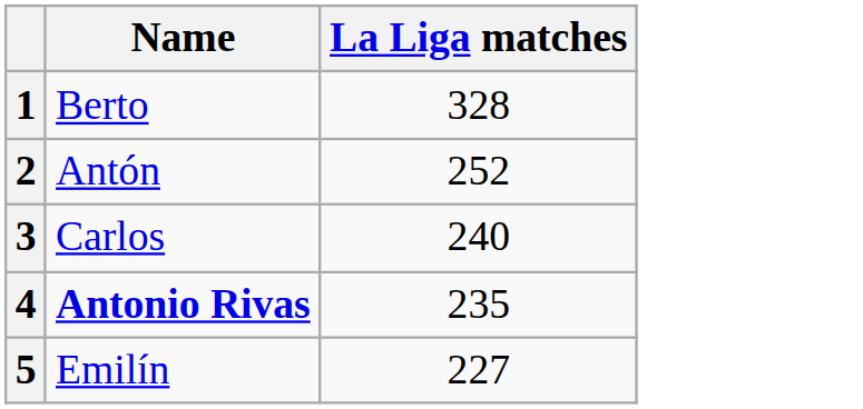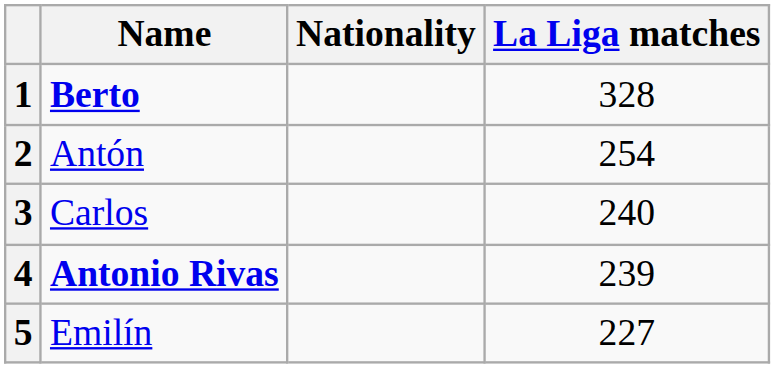 <table class="wikitable" style="text-align:center;">
 <tr>
 <th></th>
 <th>Name</th>
+<th>Nationality</th>
 <th><a href='#'>La Liga</a> matches</th>
 </tr>
 <tr>
 <th>1</th>
-<td align="left"><a href='#'>Berto</a></td>
+<td align="left"><strong><a href='#'>Berto</a></strong></td>
+<td></td>
 <td>328</td>
 </tr>
 <tr>
 <th>2</th>
 <td align="left"><a href='#'>Antón</a></td>
-<td>252</td>
+<td></td>
+<td>254</td>
 </tr>
 <tr>
 <th>3</th>
 <td align="left"><a href='#'>Carlos</a></td>
+<td></td>
 <td>240</td>
 </tr>
 <tr>
 <th>4</th>
 <td align="left"><strong><a href='#'>Antonio Rivas</a></strong></td>
-<td>235</td>
+<td></td>
+<td>239</td>
 </tr>
 <tr>
 <th>5</th>
 <td align="left"><a href='#'>Emilín</a></td>
+<td></td>
 <td>227</td>
 </tr>
 </table>
